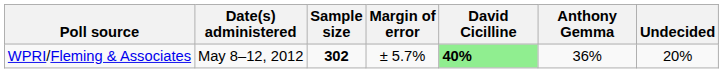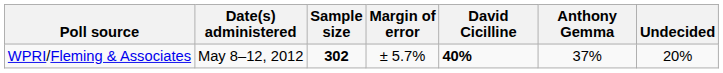 <table class="wikitable">
 <tr valign= bottom>
 <th>Poll source</th>
 <th>Date(s)<br>administered</th>
 <th>Sample<br>size</th>
 <th>Margin of<br>error</th>
 <th style="width:100px;">David<br>Cicilline</th>
 <th style="width:100px;">Anthony<br>Gemma</th>
 <th>Undecided</th>
 </tr>
 <tr>
 <td><a href='#'>WPRI</a>/<a href='#'>Fleming & Associates</a></td>
 <td align=center>May 8–12, 2012</td>
 <td align=center><strong>302</strong></td>
 <td align=center>± 5.7%</td>
-<td style="background: lightgreen;"><strong>40%</strong></td>
-<td align=center>36%</td>
+<td><strong>40%</strong></td>
+<td align=center>37%</td>
 <td align=center>20%</td>
 </tr>
 </table>
